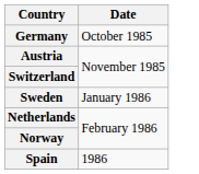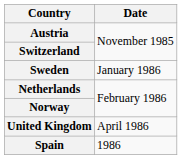 <table class="wikitable plainrowheaders">
 <tr>
 <th scope="col">Country</th>
 <th scope="col">Date</th>
-</tr>
-<tr>
-<th scope="row">Germany</th>
-<td>October 1985</td>
 </tr>
 <tr>
 <th scope="row">Austria</th>
 <td rowspan="2">November 1985</td>
 </tr>
 <tr>
 <th scope="row">Switzerland</th>
 </tr>
 <tr>
 <th scope="row">Sweden</th>
 <td>January 1986</td>
 </tr>
 <tr>
 <th scope="row">Netherlands</th>
 <td rowspan="2">February 1986</td>
 </tr>
 <tr>
 <th scope="row">Norway</th>
 </tr>
 <tr>
+<th scope="row">United Kingdom</th>
+<td>April 1986</td>
+</tr>
+<tr>
 <th scope="row">Spain</th>
 <td>1986</td>
 </tr>
 </table>
